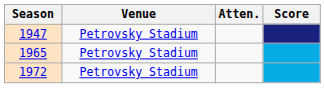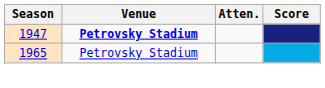 <table class="wikitable" style="font-size:90%">
 <tr>
 <th width="52">Season</th>
 <th width="150">Venue</th>
 <th width="40">Atten.</th>
 <th width="52">Score</th>
 </tr>
 <tr>
 <td bgcolor=#ffe4c4 align="center"><a href='#'>1947</a></td>
-<td align="center"><a href='#'>Petrovsky Stadium</a></td>
+<td align="center"><strong><a href='#'>Petrovsky Stadium</a></strong></td>
 <td></td>
 <td bgcolor=19217F></td>
 </tr>
 <tr>
 <td bgcolor=#ffe4c4 align="center"><a href='#'>1965</a></td>
 <td align="center"><a href='#'>Petrovsky Stadium</a></td>
 <td></td>
 <td bgcolor=05ABE5></td>
 </tr>
-<tr>
-<td bgcolor=#ffe4c4 align="center"><a href='#'>1972</a></td>
-<td align="center"><a href='#'>Petrovsky Stadium</a></td>
-<td></td>
-<td bgcolor=05ABE5></td>
-</tr>
 </table>
